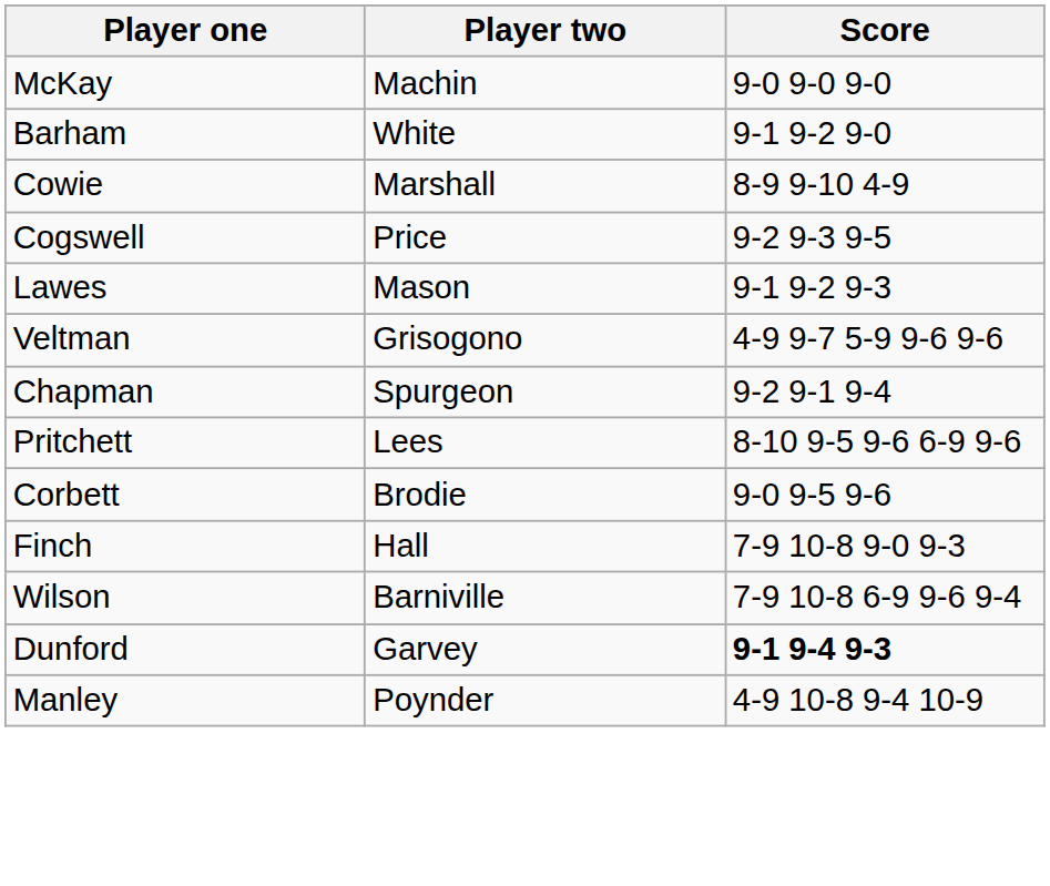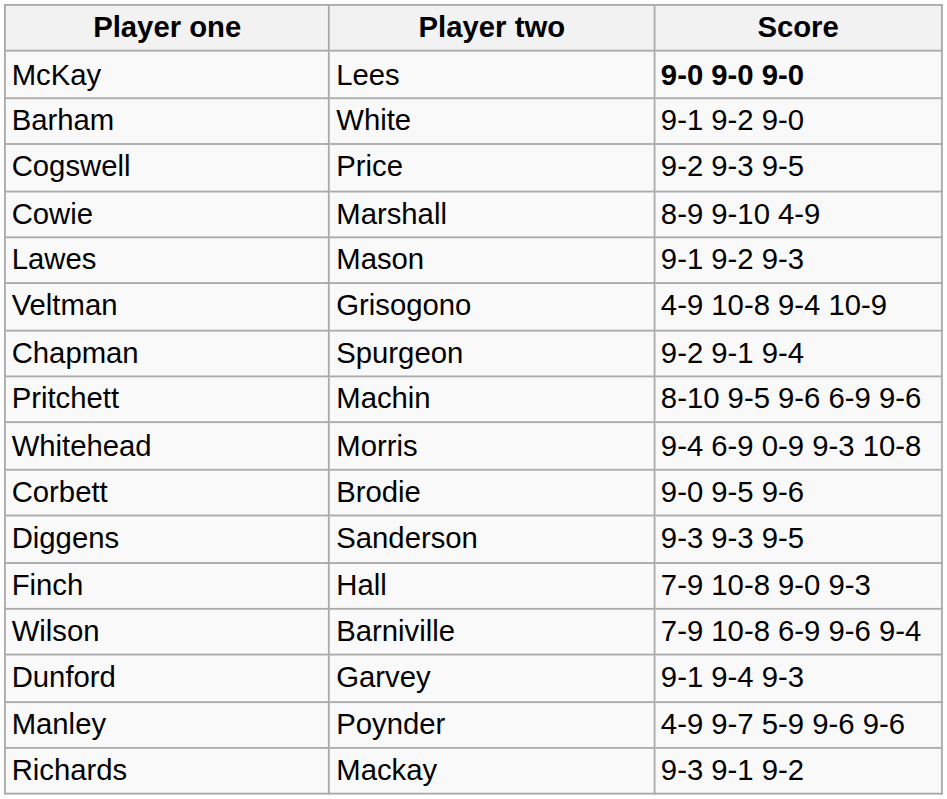 <table class="wikitable">
 <tr>
 <th width=170>Player one</th>
 <th width=170>Player two</th>
 <th width=150>Score</th>
 </tr>
 <tr>
 <td> McKay</td>
-<td> Machin</td>
-<td>9-0 9-0 9-0</td>
+<td> Lees</td>
+<td><strong>9-0 9-0 9-0</strong></td>
 </tr>
 <tr>
 <td> Barham</td>
 <td> White</td>
 <td>9-1 9-2 9-0</td>
 </tr>
 <tr>
+<td> Cogswell</td>
+<td> Price</td>
+<td>9-2 9-3 9-5</td>
+</tr>
+<tr>
 <td> Cowie</td>
 <td> Marshall</td>
 <td>8-9 9-10 4-9</td>
-</tr>
-<tr>
-<td> Cogswell</td>
-<td> Price</td>
-<td>9-2 9-3 9-5</td>
 </tr>
 <tr>
 <td> Lawes</td>
 <td> Mason</td>
 <td>9-1 9-2 9-3</td>
 </tr>
 <tr>
 <td> Veltman</td>
 <td> Grisogono</td>
-<td>4-9 9-7 5-9 9-6 9-6</td>
+<td>4-9 10-8 9-4 10-9</td>
 </tr>
 <tr>
 <td> Chapman</td>
 <td> Spurgeon</td>
 <td>9-2 9-1 9-4</td>
 </tr>
 <tr>
 <td> Pritchett</td>
-<td> Lees</td>
+<td> Machin</td>
 <td>8-10 9-5 9-6 6-9 9-6</td>
+</tr>
+<tr>
+<td> Whitehead</td>
+<td> Morris</td>
+<td>9-4 6-9 0-9 9-3 10-8</td>
 </tr>
 <tr>
 <td> Corbett</td>
 <td> Brodie</td>
 <td>9-0 9-5 9-6</td>
+</tr>
+<tr>
+<td> Diggens</td>
+<td> Sanderson</td>
+<td>9-3 9-3 9-5</td>
 </tr>
 <tr>
 <td> Finch</td>
 <td> Hall</td>
 <td>7-9 10-8 9-0 9-3</td>
 </tr>
 <tr>
 <td> Wilson</td>
 <td> Barniville</td>
 <td>7-9 10-8 6-9 9-6 9-4</td>
 </tr>
 <tr>
 <td> Dunford</td>
 <td> Garvey</td>
-<td><strong>9-1 9-4 9-3</strong></td>
+<td>9-1 9-4 9-3</td>
 </tr>
 <tr>
 <td> Manley</td>
 <td> Poynder</td>
-<td>4-9 10-8 9-4 10-9</td>
+<td>4-9 9-7 5-9 9-6 9-6</td>
+</tr>
+<tr>
+<td> Richards</td>
+<td> Mackay</td>
+<td>9-3 9-1 9-2</td>
 </tr>
 </table>
